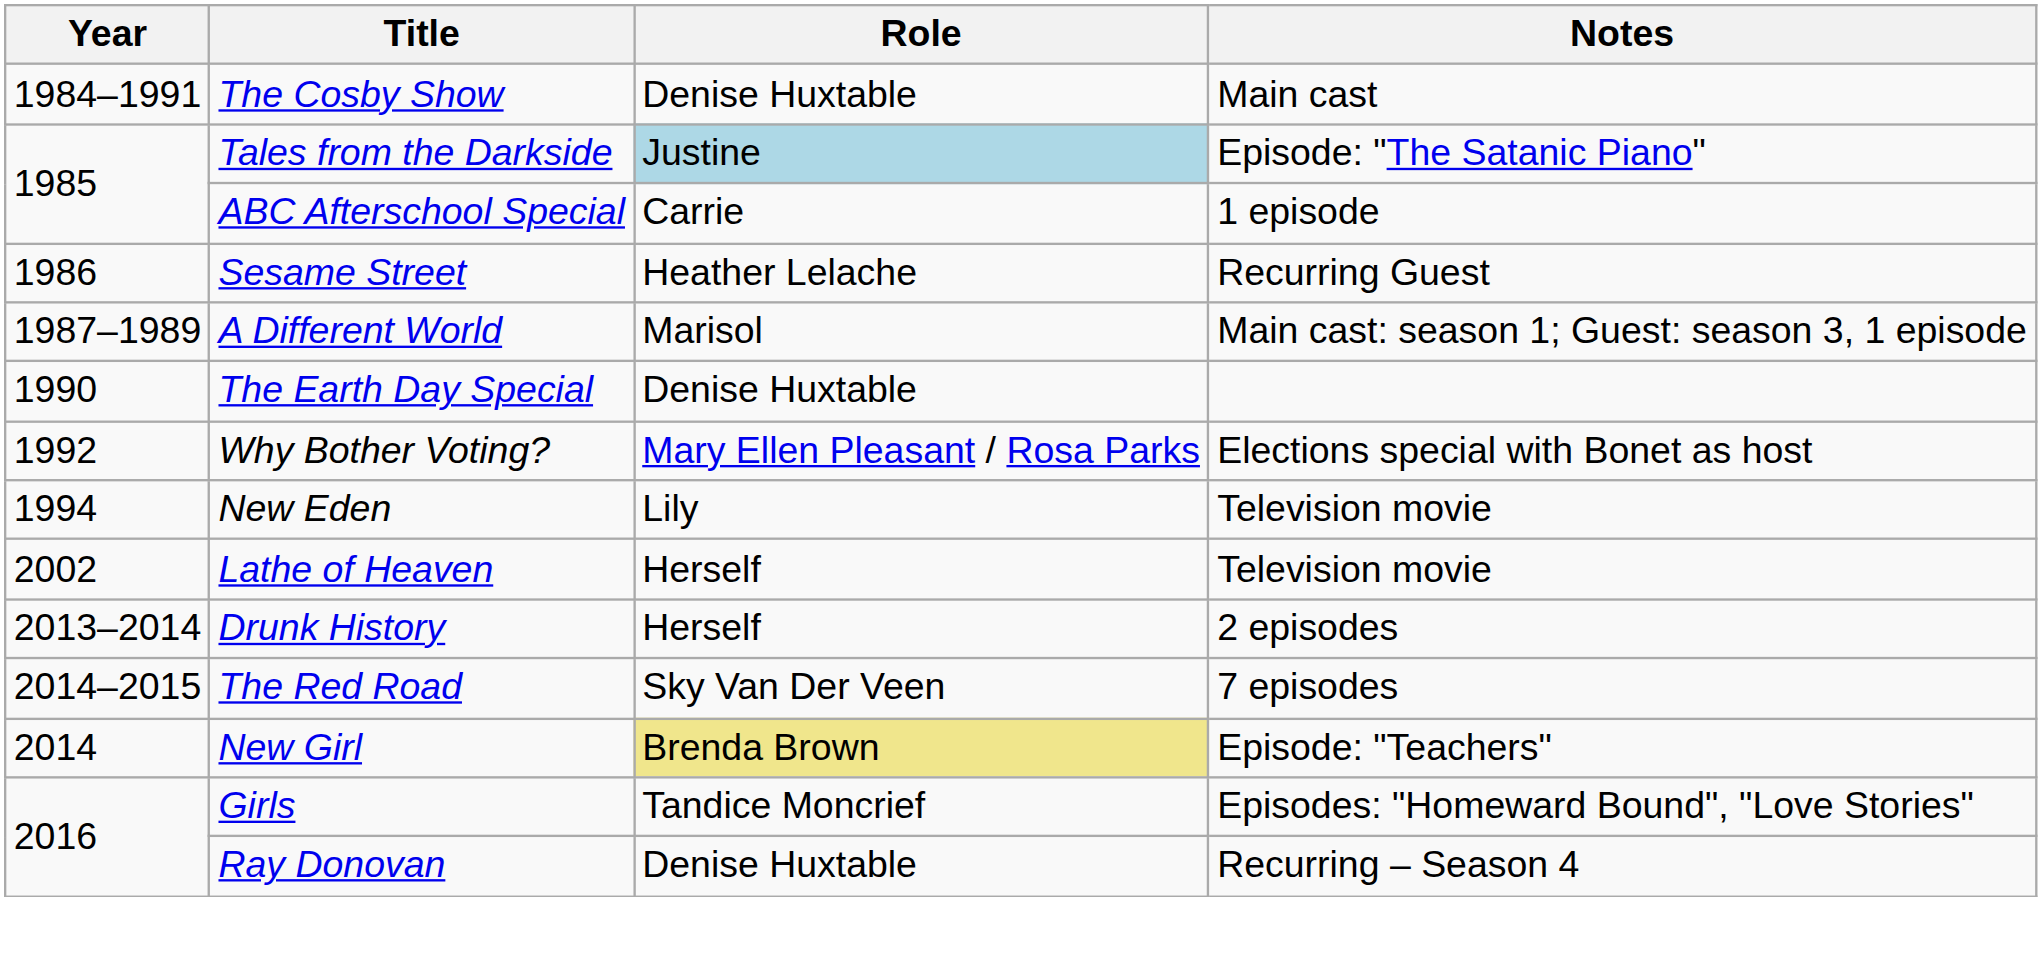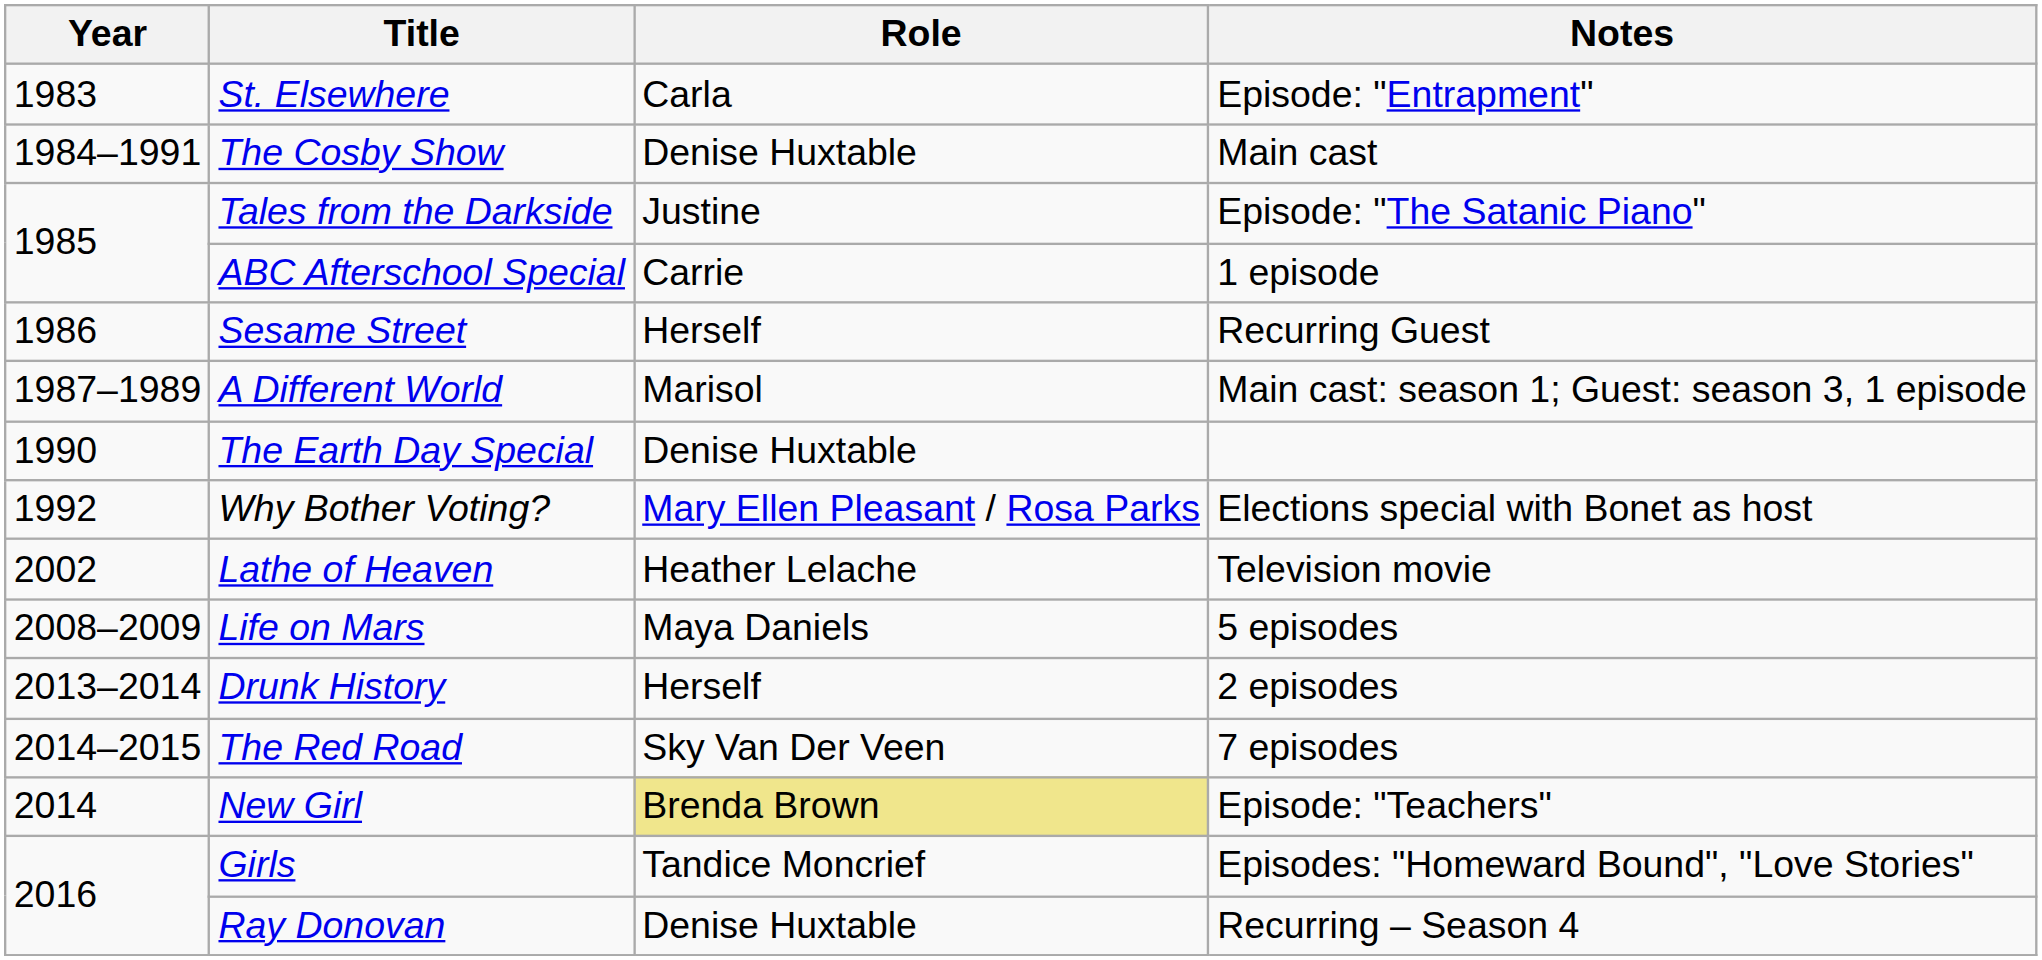 <table class="wikitable sortable">
 <tr>
 <th scope="col">Year</th>
 <th scope="col">Title</th>
 <th scope="col">Role</th>
 <th scope="col" class="unsortable">Notes</th>
+</tr>
+<tr>
+<td>1983</td>
+<td><em><a href='#'>St. Elsewhere</a></em></td>
+<td>Carla</td>
+<td>Episode: "<a href='#'>Entrapment</a>"</td>
 </tr>
 <tr>
 <td>1984–1991</td>
 <td><em><a href='#'>The Cosby Show</a></em></td>
 <td>Denise Huxtable</td>
 <td>Main cast</td>
 </tr>
 <tr>
 <td rowspan=2>1985</td>
 <td><em><a href='#'>Tales from the Darkside</a></em></td>
-<td style="background: lightblue;">Justine</td>
+<td>Justine</td>
 <td>Episode: "<a href='#'>The Satanic Piano</a>"</td>
 </tr>
 <tr>
 <td><em><a href='#'>ABC Afterschool Special</a></em></td>
 <td>Carrie</td>
 <td>1 episode</td>
 </tr>
 <tr>
 <td>1986</td>
 <td><em><a href='#'>Sesame Street</a></em></td>
-<td>Heather Lelache</td>
+<td>Herself</td>
 <td>Recurring Guest</td>
 </tr>
 <tr>
 <td>1987–1989</td>
 <td><em><a href='#'>A Different World</a></em></td>
 <td>Marisol</td>
 <td>Main cast: season 1; Guest: season 3, 1 episode</td>
 </tr>
 <tr>
 <td>1990</td>
 <td><em><a href='#'>The Earth Day Special</a></em></td>
 <td>Denise Huxtable</td>
 <td></td>
 </tr>
 <tr>
 <td>1992</td>
 <td><em>Why Bother Voting?</em></td>
 <td><a href='#'>Mary Ellen Pleasant</a> / <a href='#'>Rosa Parks</a></td>
 <td>Elections special with Bonet as host</td>
 </tr>
 <tr>
-<td>1994</td>
-<td><em>New Eden</em></td>
-<td>Lily</td>
+<td>2002</td>
+<td><em><a href='#'>Lathe of Heaven</a></em></td>
+<td>Heather Lelache</td>
 <td>Television movie</td>
 </tr>
 <tr>
-<td>2002</td>
-<td><em><a href='#'>Lathe of Heaven</a></em></td>
-<td>Herself</td>
-<td>Television movie</td>
+<td>2008–2009</td>
+<td><em><a href='#'>Life on Mars</a></em></td>
+<td>Maya Daniels</td>
+<td>5 episodes</td>
 </tr>
 <tr>
 <td>2013–2014</td>
 <td><em><a href='#'>Drunk History</a></em></td>
 <td>Herself</td>
 <td>2 episodes</td>
 </tr>
 <tr>
 <td>2014–2015</td>
 <td><em><a href='#'>The Red Road</a></em></td>
 <td>Sky Van Der Veen</td>
 <td>7 episodes</td>
 </tr>
 <tr>
 <td>2014</td>
 <td><em><a href='#'>New Girl</a></em></td>
 <td style="background: khaki;">Brenda Brown</td>
 <td>Episode: "Teachers"</td>
 </tr>
 <tr>
 <td rowspan="2">2016</td>
 <td><em><a href='#'>Girls</a></em></td>
 <td>Tandice Moncrief</td>
 <td>Episodes: "Homeward Bound", "Love Stories"</td>
 </tr>
 <tr>
 <td><em><a href='#'>Ray Donovan</a></em></td>
 <td>Denise Huxtable</td>
 <td>Recurring – Season 4</td>
 </tr>
 </table>
